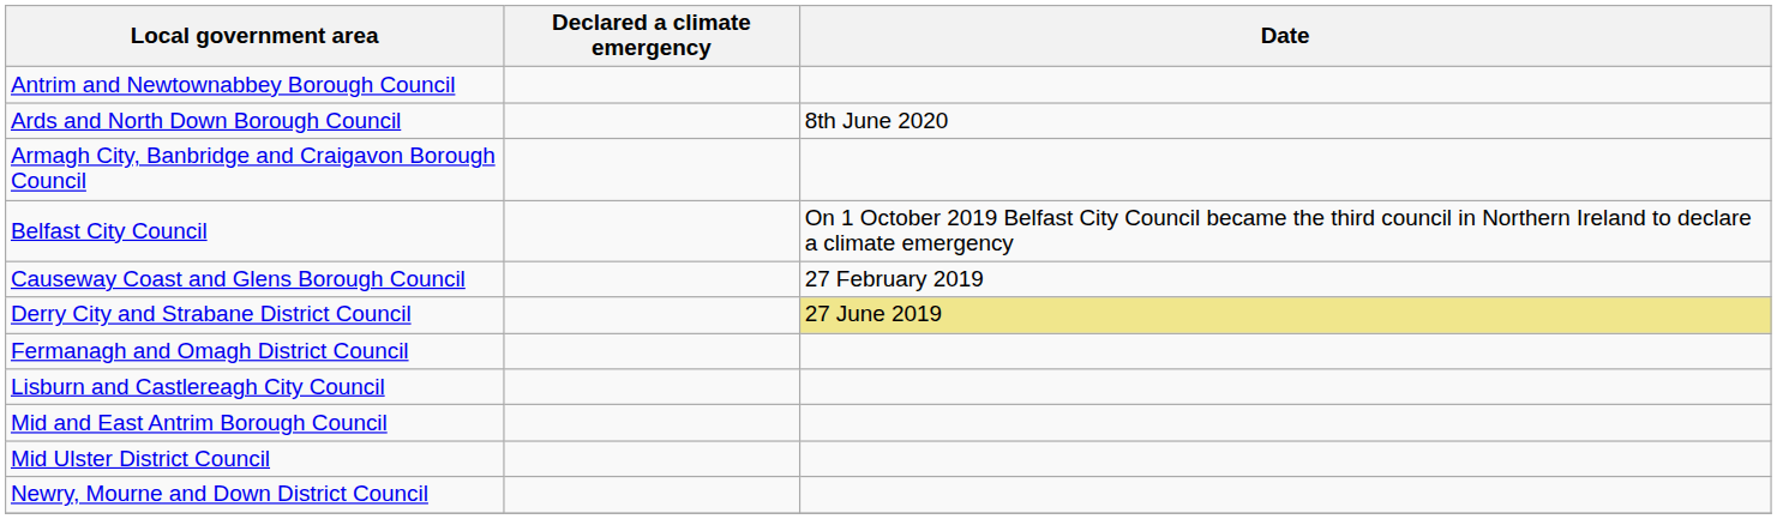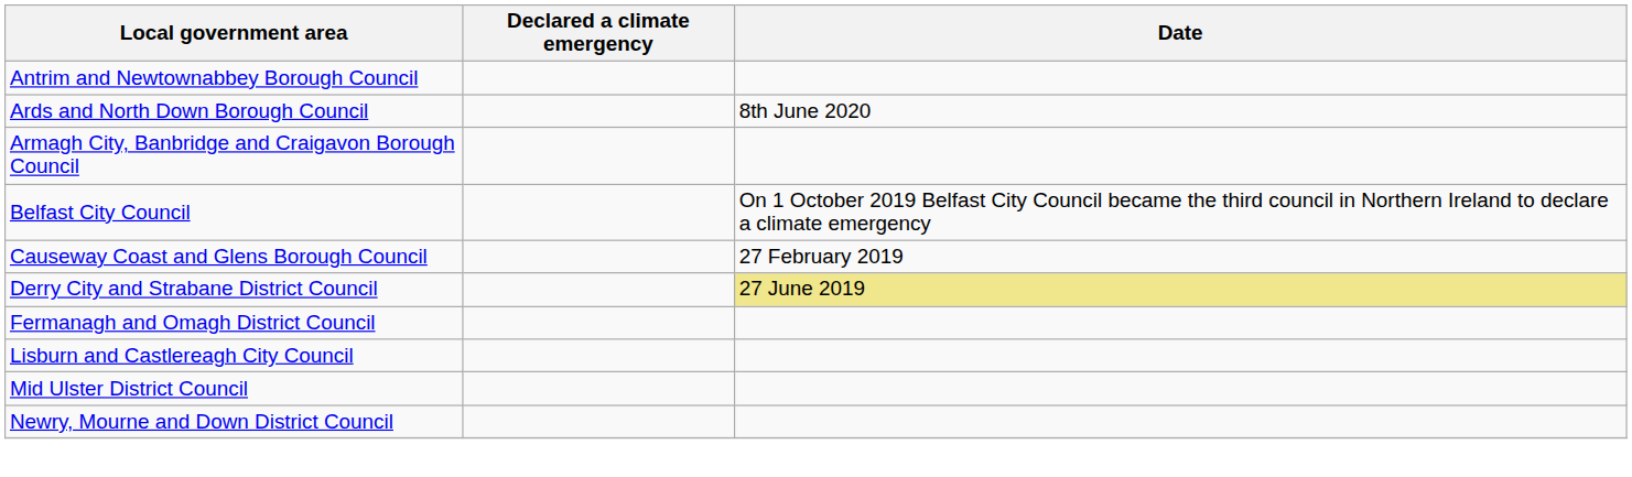 <table class="wikitable sortable">
 <tr>
 <th>Local government area</th>
 <th>Declared a climate emergency</th>
 <th>Date</th>
 </tr>
 <tr>
 <td><a href='#'>Antrim and Newtownabbey Borough Council</a></td>
 <td></td>
 <td></td>
 </tr>
 <tr>
 <td><a href='#'>Ards and North Down Borough Council</a></td>
 <td></td>
 <td>8th June 2020</td>
 </tr>
 <tr>
 <td><a href='#'>Armagh City, Banbridge and Craigavon Borough Council</a></td>
 <td></td>
 <td></td>
 </tr>
 <tr>
 <td><a href='#'>Belfast City Council</a></td>
 <td></td>
 <td>On 1 October 2019 Belfast City Council became the third council in Northern Ireland to declare a climate emergency</td>
 </tr>
 <tr>
 <td><a href='#'>Causeway Coast and Glens Borough Council</a></td>
 <td></td>
 <td>27 February 2019</td>
 </tr>
 <tr>
 <td><a href='#'>Derry City and Strabane District Council</a></td>
 <td></td>
 <td style="background: khaki;">27 June 2019</td>
 </tr>
 <tr>
 <td><a href='#'>Fermanagh and Omagh District Council</a></td>
 <td></td>
 <td></td>
 </tr>
 <tr>
 <td><a href='#'>Lisburn and Castlereagh City Council</a></td>
 <td></td>
 <td></td>
 </tr>
 <tr>
-<td><a href='#'>Mid and East Antrim Borough Council</a></td>
-<td></td>
-<td></td>
-</tr>
-<tr>
 <td><a href='#'>Mid Ulster District Council</a></td>
 <td></td>
 <td></td>
 </tr>
 <tr>
 <td><a href='#'>Newry, Mourne and Down District Council</a></td>
 <td></td>
 <td></td>
 </tr>
 <tr>
 </tr>
 </table>
